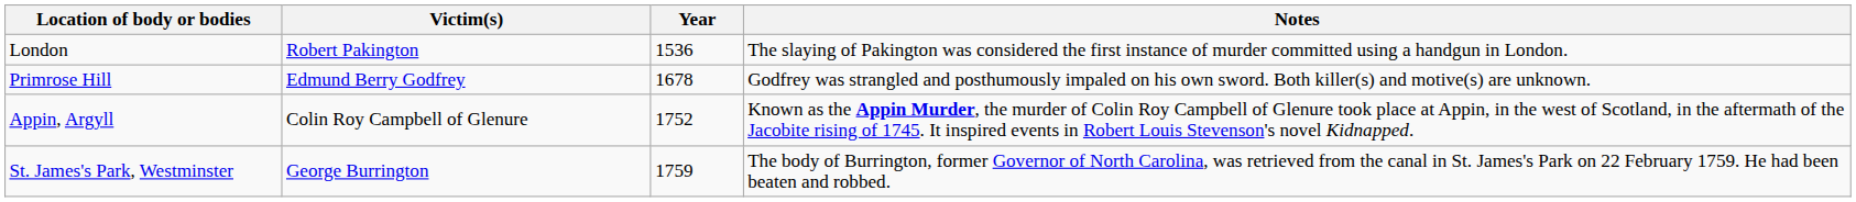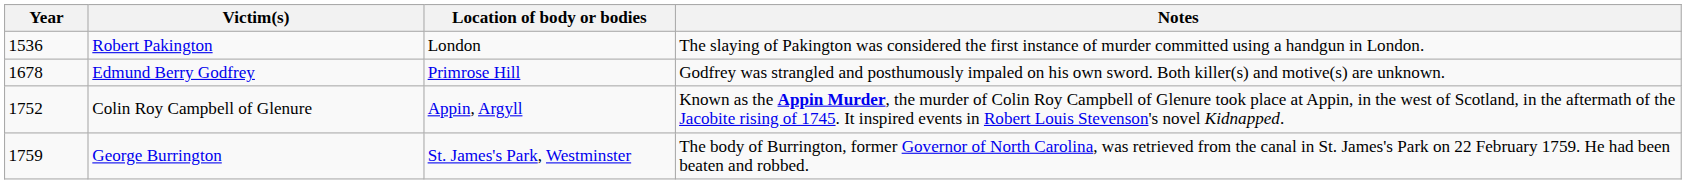 <table class="wikitable sortable">
 <tr>
+<th width=5%>Year</th>
+<th style="width:20%;">Victim(s)</th>
 <th style="width:15%;">Location of body or bodies</th>
-<th style="width:20%;">Victim(s)</th>
-<th width=5%>Year</th>
 <th style="width:60%;">Notes</th>
 </tr>
 <tr>
+<td>1536</td>
+<td><a href='#'>Robert Pakington</a></td>
 <td>London</td>
-<td><a href='#'>Robert Pakington</a></td>
-<td>1536</td>
 <td>The slaying of Pakington was considered the first instance of murder committed using a handgun in London.</td>
 </tr>
 <tr>
+<td>1678</td>
+<td><a href='#'>Edmund Berry Godfrey</a></td>
 <td><a href='#'>Primrose Hill</a></td>
-<td><a href='#'>Edmund Berry Godfrey</a></td>
-<td>1678</td>
 <td>Godfrey was strangled and posthumously impaled on his own sword. Both killer(s) and motive(s) are unknown.</td>
 </tr>
 <tr>
+<td>1752</td>
+<td>Colin Roy Campbell of Glenure</td>
 <td><a href='#'>Appin</a>, <a href='#'>Argyll</a></td>
-<td>Colin Roy Campbell of Glenure</td>
-<td>1752</td>
 <td>Known as the <strong><a href='#'>Appin Murder</a></strong>, the murder of Colin Roy Campbell of Glenure took place at Appin, in the west of Scotland, in the aftermath of the <a href='#'>Jacobite rising of 1745</a>. It inspired events in <a href='#'>Robert Louis Stevenson</a>'s novel <em>Kidnapped</em>.</td>
 </tr>
 <tr>
+<td>1759</td>
+<td><a href='#'>George Burrington</a></td>
 <td><a href='#'>St. James's Park</a>, <a href='#'>Westminster</a></td>
-<td><a href='#'>George Burrington</a></td>
-<td>1759</td>
 <td>The body of Burrington, former <a href='#'>Governor of North Carolina</a>, was retrieved from the canal in St. James's Park on 22 February 1759. He had been beaten and robbed.</td>
 </tr>
 </table>
